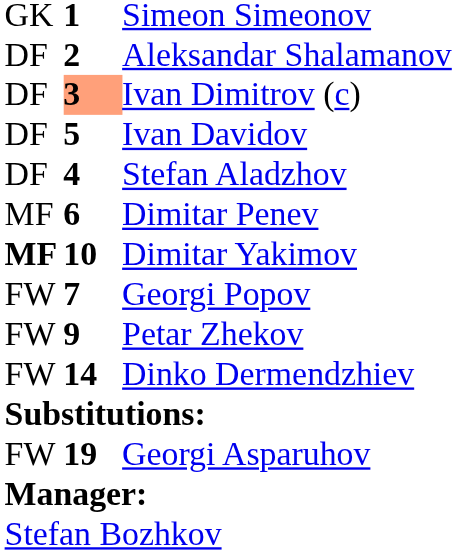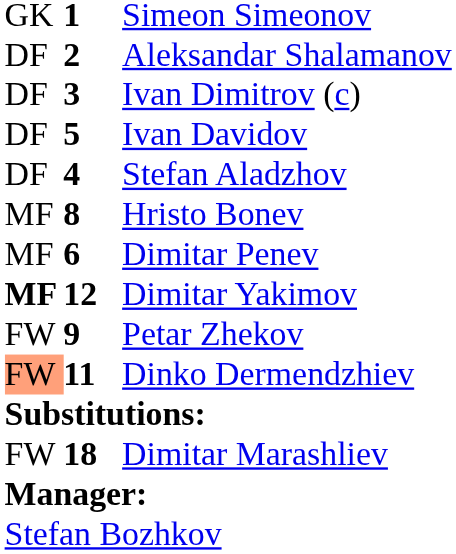 <table style="font-size: 90%" cellspacing="0" cellpadding="0" align=center>
 <tr>
 <th width="25"></th>
 <th width="25"></th>
 </tr>
 <tr>
 <td>GK</td>
 <td><strong>1</strong></td>
 <td><a href='#'>Simeon Simeonov</a></td>
 </tr>
 <tr>
 <td>DF</td>
 <td><strong>2</strong></td>
 <td><a href='#'>Aleksandar Shalamanov</a></td>
 </tr>
 <tr>
 <td>DF</td>
-<td style="background: lightsalmon;"><strong>3</strong></td>
+<td><strong>3</strong></td>
 <td><a href='#'>Ivan Dimitrov</a> (<a href='#'>c</a>)</td>
 </tr>
 <tr>
 <td>DF</td>
 <td><strong>5</strong></td>
 <td><a href='#'>Ivan Davidov</a></td>
 </tr>
 <tr>
 <td>DF</td>
 <td><strong>4</strong></td>
 <td><a href='#'>Stefan Aladzhov</a></td>
 </tr>
 <tr>
 <td>MF</td>
+<td><strong>8</strong></td>
+<td><a href='#'>Hristo Bonev</a></td>
+<td></td>
+<td></td>
+</tr>
+<tr>
+<td>MF</td>
 <td><strong>6</strong></td>
 <td><a href='#'>Dimitar Penev</a></td>
 </tr>
 <tr>
 <td><strong>MF</strong></td>
-<td><strong>10</strong></td>
+<td><strong>12</strong></td>
 <td><a href='#'>Dimitar Yakimov</a></td>
-</tr>
-<tr>
-<td>FW</td>
-<td><strong>7</strong></td>
-<td><a href='#'>Georgi Popov</a></td>
-<td></td>
-<td></td>
 </tr>
 <tr>
 <td>FW</td>
 <td><strong>9</strong></td>
 <td><a href='#'>Petar Zhekov</a></td>
 </tr>
 <tr>
-<td>FW</td>
-<td><strong>14</strong></td>
+<td style="background: lightsalmon;">FW</td>
+<td><strong>11</strong></td>
 <td><a href='#'>Dinko Dermendzhiev</a></td>
 </tr>
 <tr>
 <td colspan=3><strong>Substitutions:</strong></td>
 </tr>
 <tr>
 <td>FW</td>
-<td><strong>19</strong></td>
-<td><a href='#'>Georgi Asparuhov</a></td>
+<td><strong>18</strong></td>
+<td><a href='#'>Dimitar Marashliev</a></td>
 <td></td>
 <td></td>
 </tr>
 <tr>
 <td colspan=3><strong>Manager:</strong></td>
 </tr>
 <tr>
 <td colspan="4"><a href='#'>Stefan Bozhkov</a></td>
 </tr>
 </table>
